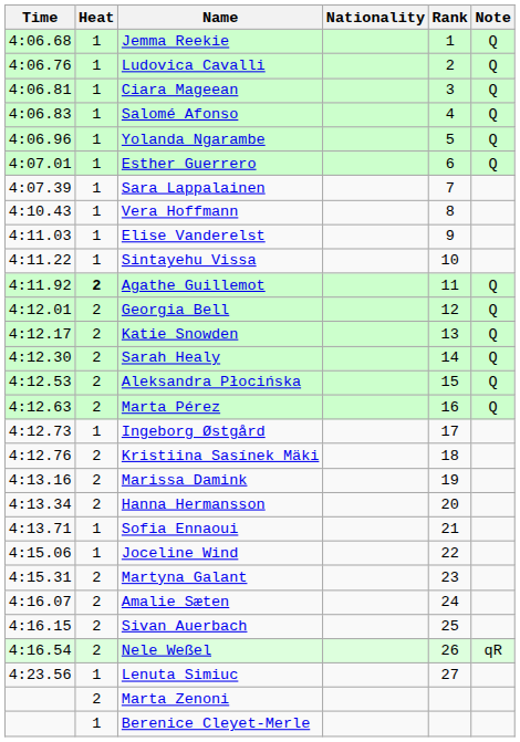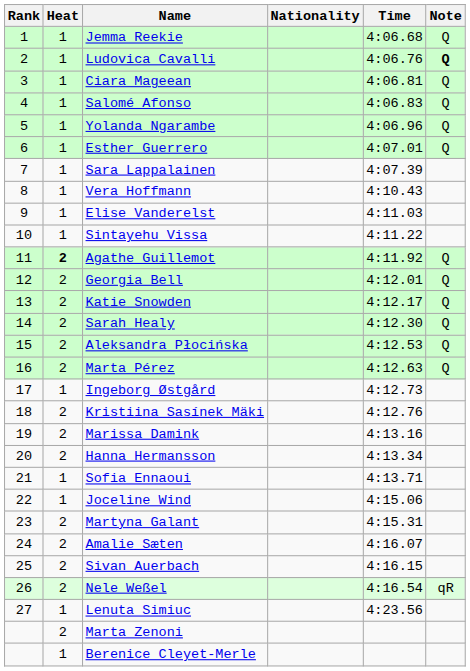 <table class="wikitable sortable" style="text-align:center">
 <tr>
-<th>Time</th>
+<th>Rank</th>
 <th>Heat</th>
 <th>Name</th>
 <th>Nationality</th>
-<th>Rank</th>
+<th>Time</th>
 <th>Note</th>
 </tr>
 <tr bgcolor=ccffcc>
-<td>4:06.68</td>
+<td>1</td>
 <td>1</td>
 <td align=left><a href='#'>Jemma Reekie</a></td>
 <td align=left></td>
-<td>1</td>
+<td>4:06.68</td>
 <td>Q</td>
 </tr>
 <tr bgcolor=ccffcc>
-<td>4:06.76</td>
+<td>2</td>
 <td>1</td>
 <td align=left><a href='#'>Ludovica Cavalli</a></td>
 <td align=left></td>
-<td>2</td>
+<td>4:06.76</td>
+<td><strong>Q</strong></td>
+</tr>
+<tr bgcolor=ccffcc>
+<td>3</td>
+<td>1</td>
+<td align=left><a href='#'>Ciara Mageean</a></td>
+<td align="left"></td>
+<td>4:06.81</td>
 <td>Q</td>
 </tr>
 <tr bgcolor=ccffcc>
-<td>4:06.81</td>
+<td>4</td>
 <td>1</td>
-<td align=left><a href='#'>Ciara Mageean</a></td>
-<td align="left"></td>
-<td>3</td>
+<td align=left><a href='#'>Salomé Afonso</a></td>
+<td align=left></td>
+<td>4:06.83</td>
 <td>Q</td>
 </tr>
 <tr bgcolor=ccffcc>
-<td>4:06.83</td>
+<td>5</td>
 <td>1</td>
-<td align=left><a href='#'>Salomé Afonso</a></td>
+<td align=left><a href='#'>Yolanda Ngarambe</a></td>
 <td align=left></td>
-<td>4</td>
+<td>4:06.96</td>
 <td>Q</td>
 </tr>
 <tr bgcolor=ccffcc>
-<td>4:06.96</td>
+<td>6</td>
 <td>1</td>
-<td align=left><a href='#'>Yolanda Ngarambe</a></td>
+<td align=left><a href='#'>Esther Guerrero</a></td>
 <td align=left></td>
-<td>5</td>
+<td>4:07.01</td>
+<td>Q</td>
+</tr>
+<tr>
+<td>7</td>
+<td>1</td>
+<td align=left><a href='#'>Sara Lappalainen</a></td>
+<td align=left></td>
+<td>4:07.39</td>
+<td></td>
+</tr>
+<tr>
+<td>8</td>
+<td>1</td>
+<td align=left><a href='#'>Vera Hoffmann</a></td>
+<td align=left></td>
+<td>4:10.43</td>
+<td></td>
+</tr>
+<tr>
+<td>9</td>
+<td>1</td>
+<td align=left><a href='#'>Elise Vanderelst</a></td>
+<td align=left></td>
+<td>4:11.03</td>
+<td></td>
+</tr>
+<tr>
+<td>10</td>
+<td>1</td>
+<td align=left><a href='#'>Sintayehu Vissa</a></td>
+<td align=left></td>
+<td>4:11.22</td>
+<td></td>
+</tr>
+<tr bgcolor=ccffcc>
+<td>11</td>
+<td><strong>2</strong></td>
+<td align=left><a href='#'>Agathe Guillemot</a></td>
+<td align=left></td>
+<td>4:11.92</td>
 <td>Q</td>
 </tr>
 <tr bgcolor=ccffcc>
-<td>4:07.01</td>
-<td>1</td>
-<td align=left><a href='#'>Esther Guerrero</a></td>
+<td>12</td>
+<td>2</td>
+<td align=left><a href='#'>Georgia Bell</a></td>
 <td align=left></td>
-<td>6</td>
+<td>4:12.01</td>
+<td>Q</td>
+</tr>
+<tr bgcolor=ccffcc>
+<td>13</td>
+<td>2</td>
+<td align=left><a href='#'>Katie Snowden</a></td>
+<td align=left></td>
+<td>4:12.17</td>
+<td>Q</td>
+</tr>
+<tr bgcolor=ccffcc>
+<td>14</td>
+<td>2</td>
+<td align=left><a href='#'>Sarah Healy</a></td>
+<td align=left></td>
+<td>4:12.30</td>
+<td>Q</td>
+</tr>
+<tr bgcolor=ccffcc>
+<td>15</td>
+<td>2</td>
+<td align=left><a href='#'>Aleksandra Płocińska</a></td>
+<td align=left></td>
+<td>4:12.53</td>
+<td>Q</td>
+</tr>
+<tr bgcolor=ccffcc>
+<td>16</td>
+<td>2</td>
+<td align=left><a href='#'>Marta Pérez</a></td>
+<td align=left></td>
+<td>4:12.63</td>
 <td>Q</td>
 </tr>
 <tr>
-<td>4:07.39</td>
+<td>17</td>
 <td>1</td>
-<td align=left><a href='#'>Sara Lappalainen</a></td>
+<td align=left><a href='#'>Ingeborg Østgård</a></td>
 <td align=left></td>
-<td>7</td>
+<td>4:12.73</td>
 <td></td>
 </tr>
 <tr>
-<td>4:10.43</td>
-<td>1</td>
-<td align=left><a href='#'>Vera Hoffmann</a></td>
+<td>18</td>
+<td>2</td>
+<td align=left><a href='#'>Kristiina Sasínek Mäki</a></td>
 <td align=left></td>
-<td>8</td>
+<td>4:12.76</td>
 <td></td>
 </tr>
 <tr>
-<td>4:11.03</td>
-<td>1</td>
-<td align=left><a href='#'>Elise Vanderelst</a></td>
+<td>19</td>
+<td>2</td>
+<td align=left><a href='#'>Marissa Damink</a></td>
 <td align=left></td>
-<td>9</td>
+<td>4:13.16</td>
 <td></td>
 </tr>
 <tr>
-<td>4:11.22</td>
-<td>1</td>
-<td align=left><a href='#'>Sintayehu Vissa</a></td>
+<td>20</td>
+<td>2</td>
+<td align=left><a href='#'>Hanna Hermansson</a></td>
 <td align=left></td>
-<td>10</td>
-<td></td>
-</tr>
-<tr bgcolor=ccffcc>
-<td>4:11.92</td>
-<td><strong>2</strong></td>
-<td align=left><a href='#'>Agathe Guillemot</a></td>
-<td align=left></td>
-<td>11</td>
-<td>Q</td>
-</tr>
-<tr bgcolor=ccffcc>
-<td>4:12.01</td>
-<td>2</td>
-<td align=left><a href='#'>Georgia Bell</a></td>
-<td align=left></td>
-<td>12</td>
-<td>Q</td>
-</tr>
-<tr bgcolor=ccffcc>
-<td>4:12.17</td>
-<td>2</td>
-<td align=left><a href='#'>Katie Snowden</a></td>
-<td align=left></td>
-<td>13</td>
-<td>Q</td>
-</tr>
-<tr bgcolor=ccffcc>
-<td>4:12.30</td>
-<td>2</td>
-<td align=left><a href='#'>Sarah Healy</a></td>
-<td align=left></td>
-<td>14</td>
-<td>Q</td>
-</tr>
-<tr bgcolor=ccffcc>
-<td>4:12.53</td>
-<td>2</td>
-<td align=left><a href='#'>Aleksandra Płocińska</a></td>
-<td align=left></td>
-<td>15</td>
-<td>Q</td>
-</tr>
-<tr bgcolor=ccffcc>
-<td>4:12.63</td>
-<td>2</td>
-<td align=left><a href='#'>Marta Pérez</a></td>
-<td align=left></td>
-<td>16</td>
-<td>Q</td>
-</tr>
-<tr>
-<td>4:12.73</td>
-<td>1</td>
-<td align=left><a href='#'>Ingeborg Østgård</a></td>
-<td align=left></td>
-<td>17</td>
+<td>4:13.34</td>
 <td></td>
 </tr>
 <tr>
-<td>4:12.76</td>
-<td>2</td>
-<td align=left><a href='#'>Kristiina Sasínek Mäki</a></td>
+<td>21</td>
+<td>1</td>
+<td align=left><a href='#'>Sofia Ennaoui</a></td>
 <td align=left></td>
-<td>18</td>
+<td>4:13.71</td>
 <td></td>
 </tr>
 <tr>
-<td>4:13.16</td>
-<td>2</td>
-<td align=left><a href='#'>Marissa Damink</a></td>
+<td>22</td>
+<td>1</td>
+<td align=left><a href='#'>Joceline Wind</a></td>
 <td align=left></td>
-<td>19</td>
+<td>4:15.06</td>
 <td></td>
 </tr>
 <tr>
-<td>4:13.34</td>
+<td>23</td>
 <td>2</td>
-<td align=left><a href='#'>Hanna Hermansson</a></td>
+<td align=left><a href='#'>Martyna Galant</a></td>
 <td align=left></td>
-<td>20</td>
+<td>4:15.31</td>
 <td></td>
 </tr>
 <tr>
-<td>4:13.71</td>
-<td>1</td>
-<td align=left><a href='#'>Sofia Ennaoui</a></td>
+<td>24</td>
+<td>2</td>
+<td align=left><a href='#'>Amalie Sæten</a></td>
 <td align=left></td>
-<td>21</td>
+<td>4:16.07</td>
 <td></td>
 </tr>
 <tr>
-<td>4:15.06</td>
-<td>1</td>
-<td align=left><a href='#'>Joceline Wind</a></td>
-<td align=left></td>
-<td>22</td>
-<td></td>
-</tr>
-<tr>
-<td>4:15.31</td>
-<td>2</td>
-<td align=left><a href='#'>Martyna Galant</a></td>
-<td align=left></td>
-<td>23</td>
-<td></td>
-</tr>
-<tr>
-<td>4:16.07</td>
-<td>2</td>
-<td align=left><a href='#'>Amalie Sæten</a></td>
-<td align=left></td>
-<td>24</td>
-<td></td>
-</tr>
-<tr>
-<td>4:16.15</td>
+<td>25</td>
 <td>2</td>
 <td align=left><a href='#'>Sivan Auerbach</a></td>
 <td align=left></td>
-<td>25</td>
+<td>4:16.15</td>
 <td></td>
 </tr>
 <tr bgcolor=ddffdd>
-<td>4:16.54</td>
+<td>26</td>
 <td>2</td>
 <td align=left><a href='#'>Nele Weßel</a></td>
 <td align=left></td>
-<td>26</td>
+<td>4:16.54</td>
 <td>qR</td>
 </tr>
 <tr>
-<td>4:23.56</td>
+<td>27</td>
 <td>1</td>
 <td align=left><a href='#'>Lenuta Simiuc</a></td>
 <td align=left></td>
-<td>27</td>
+<td>4:23.56</td>
 <td></td>
 </tr>
 <tr>
 <td></td>
 <td>2</td>
 <td align=left><a href='#'>Marta Zenoni</a></td>
 <td align=left></td>
 <td></td>
 <td></td>
 </tr>
 <tr>
 <td></td>
 <td>1</td>
 <td align=left><a href='#'>Berenice Cleyet-Merle</a></td>
 <td align=left></td>
 <td></td>
 <td></td>
 </tr>
 </table>
